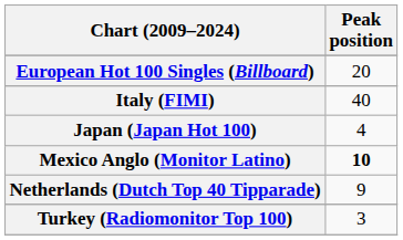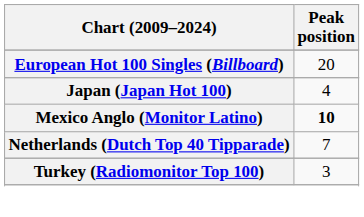 <table class="wikitable plainrowheaders sortable" style="text-align:center">
 <tr>
 <th scope="col">Chart (2009–2024)</th>
 <th scope="col">Peak<br>position</th>
 </tr>
 <tr>
 </tr>
 <tr>
 </tr>
 <tr>
 </tr>
 <tr>
 </tr>
 <tr>
 </tr>
 <tr>
 </tr>
 <tr>
 </tr>
 <tr>
 </tr>
 <tr>
 </tr>
 <tr>
 <th scope="row"><a href='#'>European Hot 100 Singles</a> (<em><a href='#'>Billboard</a></em>)</th>
 <td>20</td>
 </tr>
 <tr>
 </tr>
 <tr>
 </tr>
 <tr>
 </tr>
 <tr>
 </tr>
 <tr>
 </tr>
 <tr>
-<th scope="row">Italy (<a href='#'>FIMI</a>)</th>
-<td>40</td>
-</tr>
-<tr>
 <th scope="row">Japan (<a href='#'>Japan Hot 100</a>)</th>
 <td>4</td>
 </tr>
 <tr>
 <th scope="row">Mexico Anglo (<a href='#'>Monitor Latino</a>)</th>
 <td><strong>10</strong></td>
 </tr>
 <tr>
 <th scope="row">Netherlands (<a href='#'>Dutch Top 40 Tipparade</a>)</th>
-<td>9</td>
+<td>7</td>
 </tr>
 <tr>
 </tr>
 <tr>
 </tr>
 <tr>
 </tr>
 <tr>
 </tr>
 <tr>
 </tr>
 <tr>
 </tr>
 <tr>
 <th scope="row">Turkey (<a href='#'>Radiomonitor Top 100</a>)</th>
 <td>3</td>
 </tr>
 <tr>
 </tr>
 <tr>
 </tr>
 <tr>
 </tr>
 <tr>
 </tr>
 <tr>
 </tr>
 <tr>
 </tr>
 </table>
